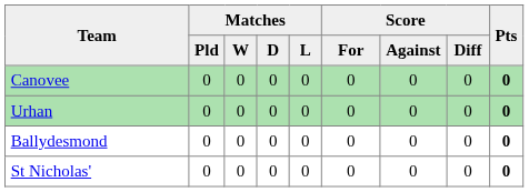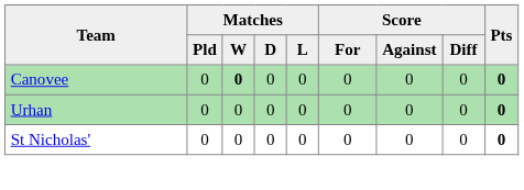 <table style=border-collapse:collapse border=1 cellspacing=0 cellpadding=5>
 <tr align=center bgcolor=#efefef>
 <th rowspan=2 width=165>Team</th>
 <th colspan=4>Matches</th>
 <th colspan=3>Score</th>
 <th rowspan=2width=20>Pts</th>
 </tr>
 <tr align=center bgcolor=#efefef>
 <th width=20>Pld</th>
 <th width=20>W</th>
 <th width=20>D</th>
 <th width=20>L</th>
 <th width=45>For</th>
 <th width=45>Against</th>
 <th width=30>Diff</th>
 </tr>
 <tr align=center style="background:#ACE1AF;">
 <td style="text-align:left;"><a href='#'>Canovee</a></td>
 <td>0</td>
-<td>0</td>
+<td><strong>0</strong></td>
 <td>0</td>
 <td>0</td>
 <td>0</td>
 <td>0</td>
 <td>0</td>
 <td><strong>0</strong></td>
 </tr>
 <tr align=center style="background:#ACE1AF;">
 <td style="text-align:left;"><a href='#'>Urhan</a></td>
-<td>0</td>
-<td>0</td>
-<td>0</td>
-<td>0</td>
-<td>0</td>
-<td>0</td>
-<td>0</td>
-<td><strong>0</strong></td>
-</tr>
-<tr align=center>
-<td style="text-align:left;"><a href='#'>Ballydesmond</a></td>
 <td>0</td>
 <td>0</td>
 <td>0</td>
 <td>0</td>
 <td>0</td>
 <td>0</td>
 <td>0</td>
 <td><strong>0</strong></td>
 </tr>
 <tr align=center>
 <td style="text-align:left;"><a href='#'>St Nicholas'</a></td>
 <td>0</td>
 <td>0</td>
 <td>0</td>
 <td>0</td>
 <td>0</td>
 <td>0</td>
 <td>0</td>
 <td><strong>0</strong></td>
 </tr>
 </table>
